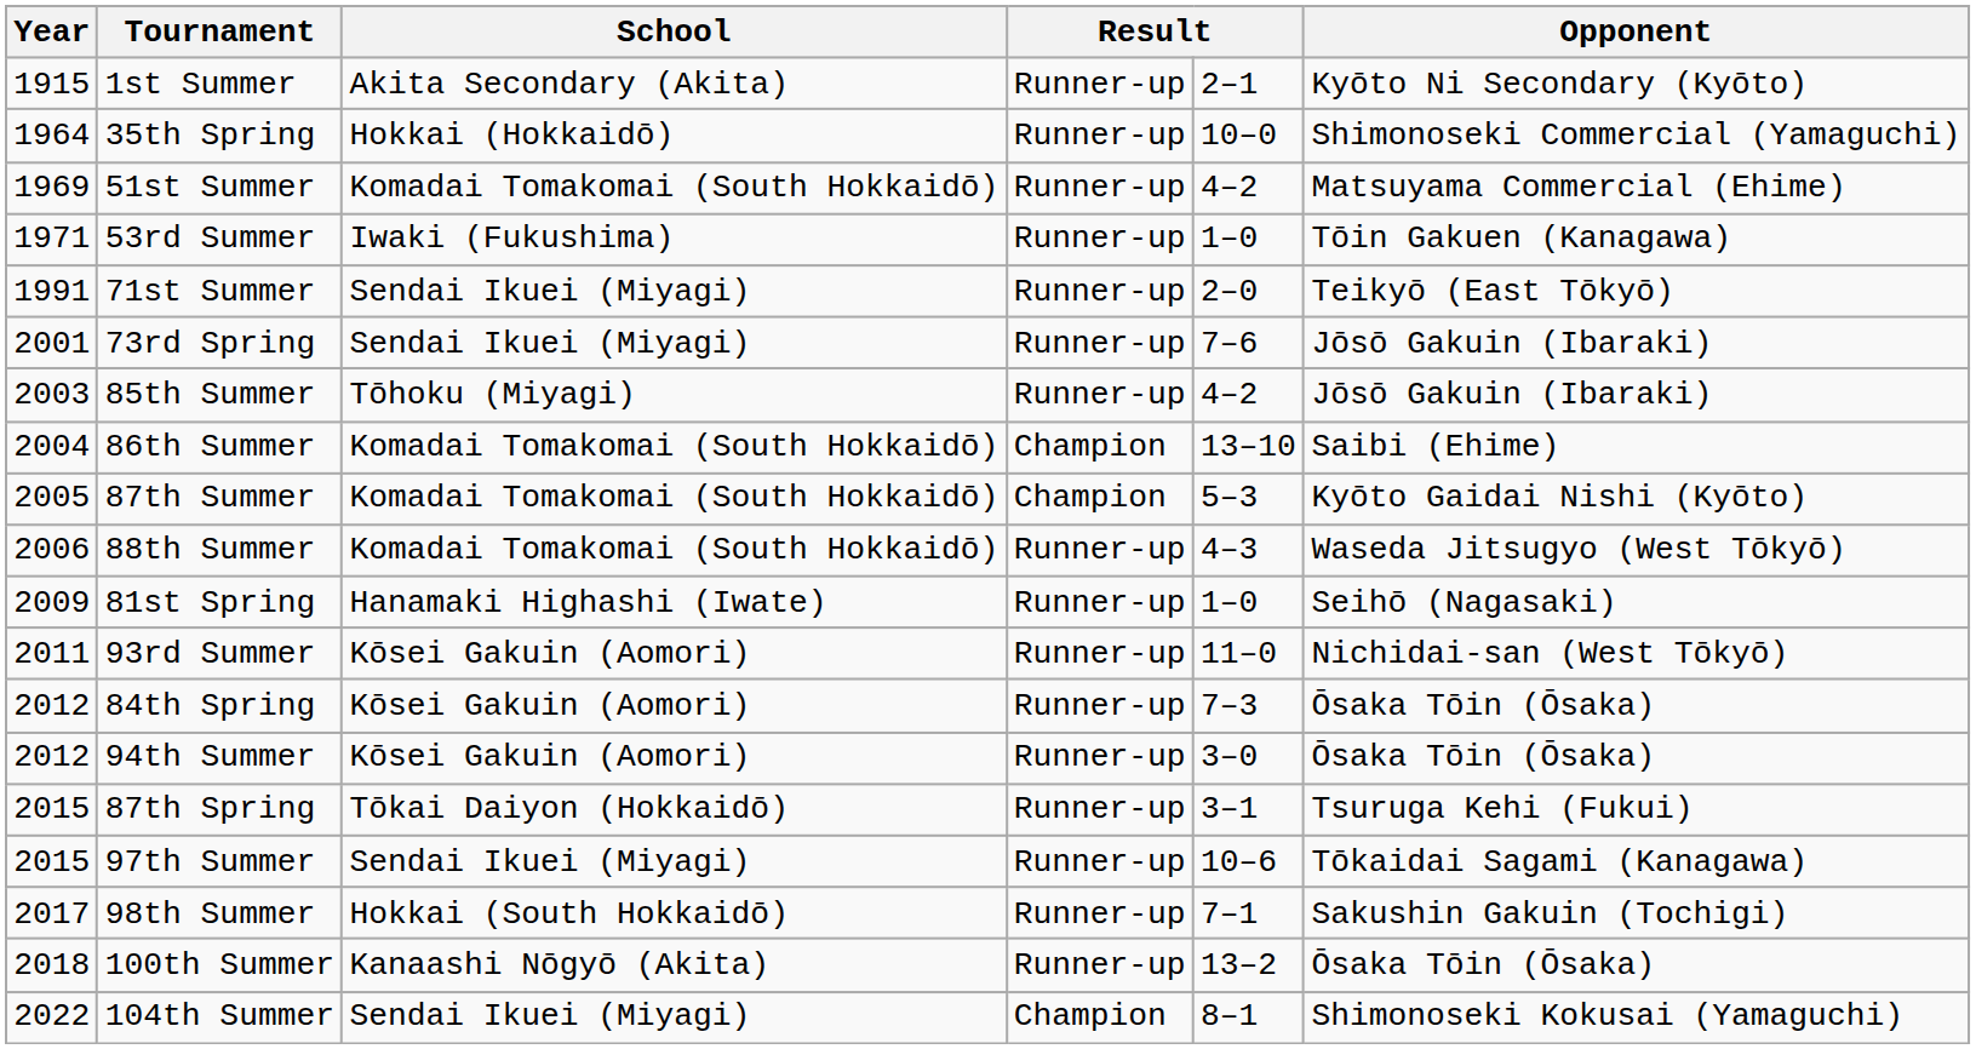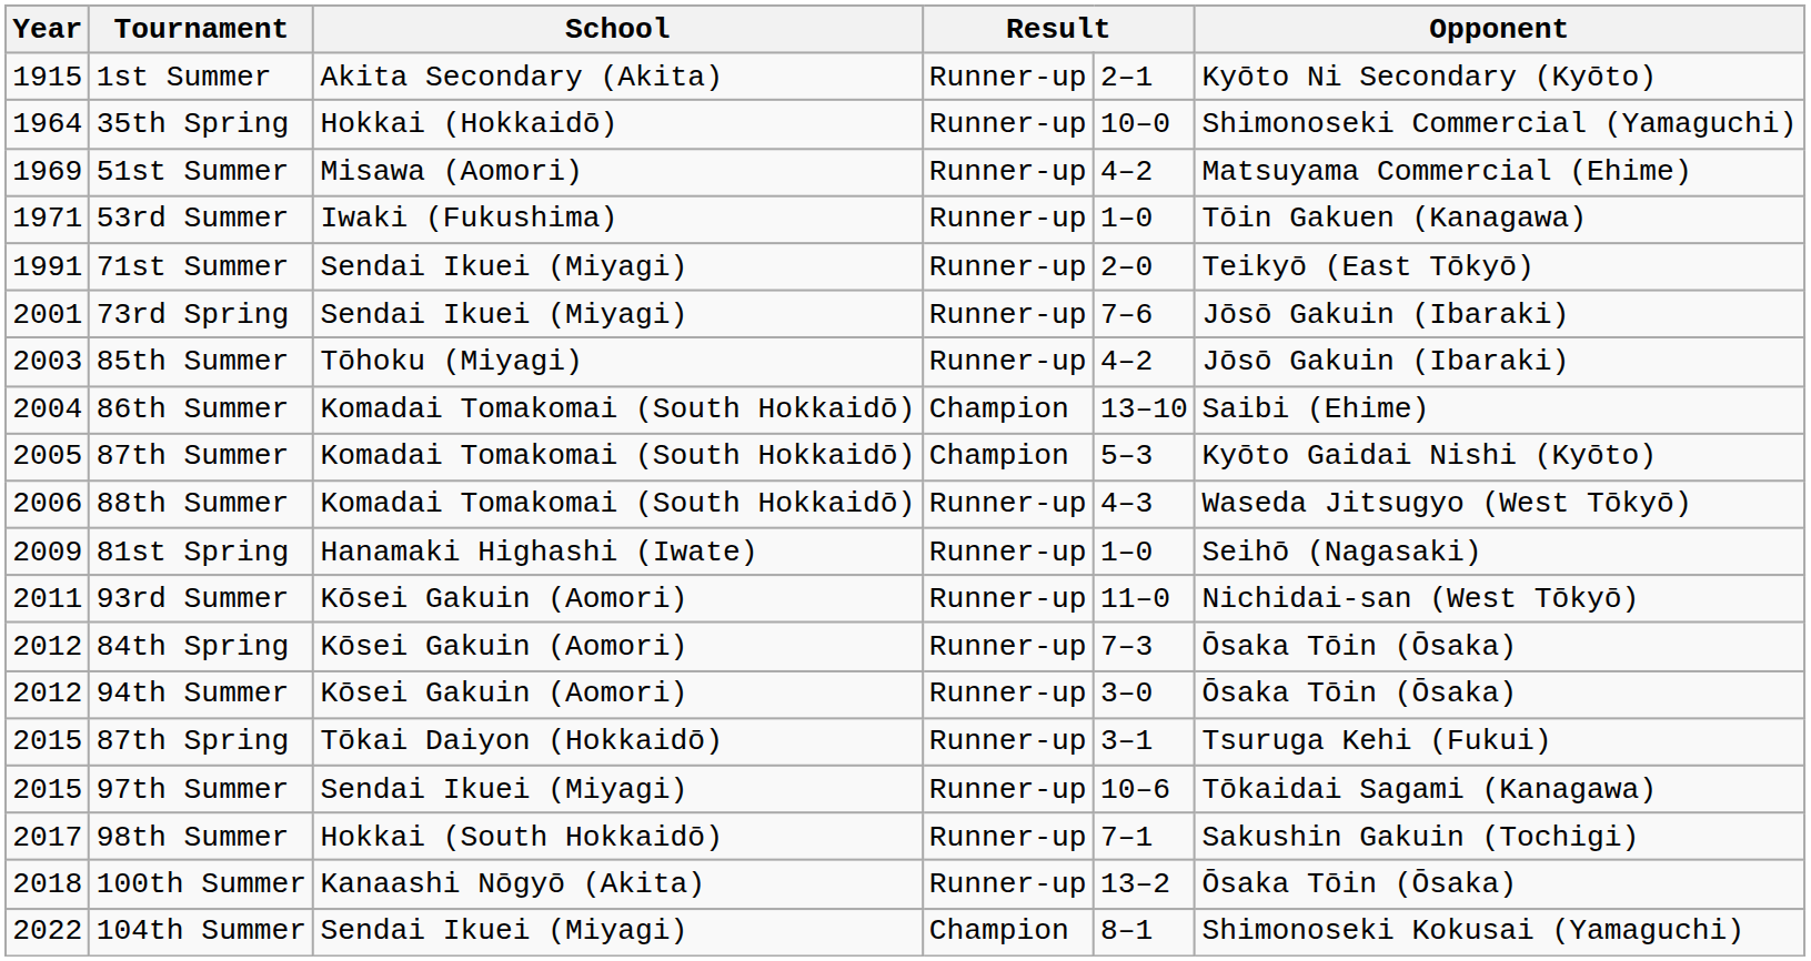 <table class="wikitable">
 <tr>
 <th>Year</th>
 <th>Tournament</th>
 <th>School</th>
 <th colspan="2">Result</th>
 <th>Opponent</th>
 </tr>
 <tr>
 <td>1915</td>
 <td>1st Summer</td>
 <td>Akita Secondary (Akita)</td>
 <td>Runner-up</td>
 <td>2–1</td>
 <td>Kyōto Ni Secondary (Kyōto)</td>
 </tr>
 <tr>
 <td>1964</td>
 <td>35th Spring</td>
 <td>Hokkai (Hokkaidō)</td>
 <td>Runner-up</td>
 <td>10–0</td>
 <td>Shimonoseki Commercial (Yamaguchi)</td>
 </tr>
 <tr>
 <td>1969</td>
 <td>51st Summer</td>
-<td>Komadai Tomakomai (South Hokkaidō)</td>
+<td>Misawa (Aomori)</td>
 <td>Runner-up</td>
 <td>4–2</td>
 <td>Matsuyama Commercial (Ehime)</td>
 </tr>
 <tr>
 <td>1971</td>
 <td>53rd Summer</td>
 <td>Iwaki (Fukushima)</td>
 <td>Runner-up</td>
 <td>1–0</td>
 <td>Tōin Gakuen (Kanagawa)</td>
 </tr>
 <tr>
 <td>1991</td>
 <td>71st Summer</td>
 <td>Sendai Ikuei (Miyagi)</td>
 <td>Runner-up</td>
 <td>2–0</td>
 <td>Teikyō (East Tōkyō)</td>
 </tr>
 <tr>
 <td>2001</td>
 <td>73rd Spring</td>
 <td>Sendai Ikuei (Miyagi)</td>
 <td>Runner-up</td>
 <td>7–6</td>
 <td>Jōsō Gakuin (Ibaraki)</td>
 </tr>
 <tr>
 <td>2003</td>
 <td>85th Summer</td>
 <td>Tōhoku (Miyagi)</td>
 <td>Runner-up</td>
 <td>4–2</td>
 <td>Jōsō Gakuin (Ibaraki)</td>
 </tr>
 <tr>
 <td>2004</td>
 <td>86th Summer</td>
 <td>Komadai Tomakomai (South Hokkaidō)</td>
 <td>Champion</td>
 <td>13–10</td>
 <td>Saibi (Ehime)</td>
 </tr>
 <tr>
 <td>2005</td>
 <td>87th Summer</td>
 <td>Komadai Tomakomai (South Hokkaidō)</td>
 <td>Champion</td>
 <td>5–3</td>
 <td>Kyōto Gaidai Nishi (Kyōto)</td>
 </tr>
 <tr>
 <td>2006</td>
 <td>88th Summer</td>
 <td>Komadai Tomakomai (South Hokkaidō)</td>
 <td>Runner-up</td>
 <td>4–3</td>
 <td>Waseda Jitsugyo (West Tōkyō)</td>
 </tr>
 <tr>
 <td>2009</td>
 <td>81st Spring</td>
 <td>Hanamaki Highashi (Iwate)</td>
 <td>Runner-up</td>
 <td>1–0</td>
 <td>Seihō (Nagasaki)</td>
 </tr>
 <tr>
 <td>2011</td>
 <td>93rd Summer</td>
 <td>Kōsei Gakuin (Aomori)</td>
 <td>Runner-up</td>
 <td>11–0</td>
 <td>Nichidai-san (West Tōkyō)</td>
 </tr>
 <tr>
 <td>2012</td>
 <td>84th Spring</td>
 <td>Kōsei Gakuin (Aomori)</td>
 <td>Runner-up</td>
 <td>7–3</td>
 <td>Ōsaka Tōin (Ōsaka)</td>
 </tr>
 <tr>
 <td>2012</td>
 <td>94th Summer</td>
 <td>Kōsei Gakuin (Aomori)</td>
 <td>Runner-up</td>
 <td>3–0</td>
 <td>Ōsaka Tōin (Ōsaka)</td>
 </tr>
 <tr>
 <td>2015</td>
 <td>87th Spring</td>
 <td>Tōkai Daiyon (Hokkaidō)</td>
 <td>Runner-up</td>
 <td>3–1</td>
 <td>Tsuruga Kehi (Fukui)</td>
 </tr>
 <tr>
 <td>2015</td>
 <td>97th Summer</td>
 <td>Sendai Ikuei (Miyagi)</td>
 <td>Runner-up</td>
 <td>10–6</td>
 <td>Tōkaidai Sagami (Kanagawa)</td>
 </tr>
 <tr>
 <td>2017</td>
 <td>98th Summer</td>
 <td>Hokkai (South Hokkaidō)</td>
 <td>Runner-up</td>
 <td>7–1</td>
 <td>Sakushin Gakuin (Tochigi)</td>
 </tr>
 <tr>
 <td>2018</td>
 <td>100th Summer</td>
 <td>Kanaashi Nōgyō (Akita)</td>
 <td>Runner-up</td>
 <td>13–2</td>
 <td>Ōsaka Tōin (Ōsaka)</td>
 </tr>
 <tr>
 <td>2022</td>
 <td>104th Summer</td>
 <td>Sendai Ikuei (Miyagi)</td>
 <td>Champion</td>
 <td>8–1</td>
 <td>Shimonoseki Kokusai (Yamaguchi)</td>
 </tr>
 </table>
